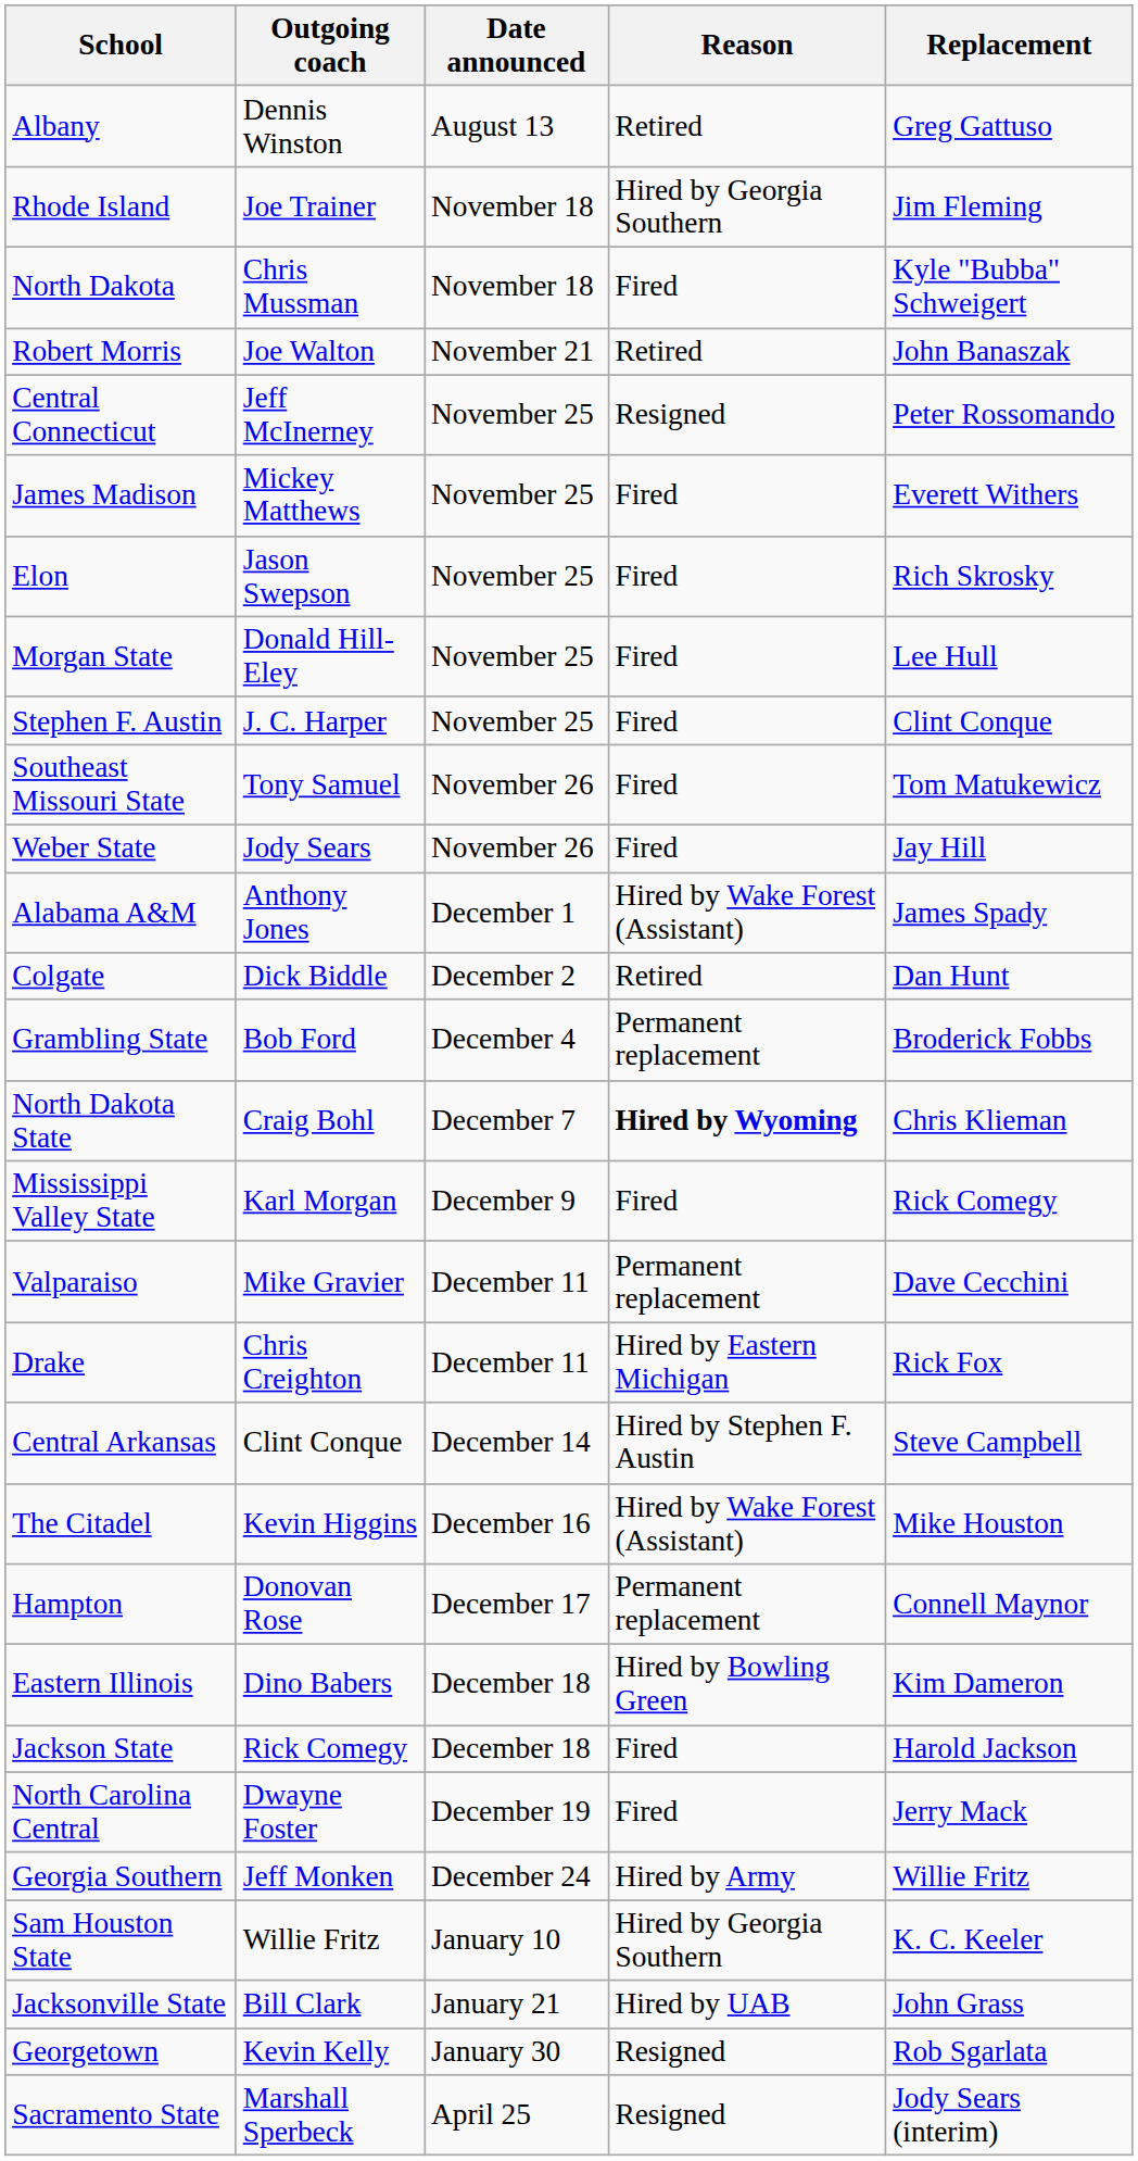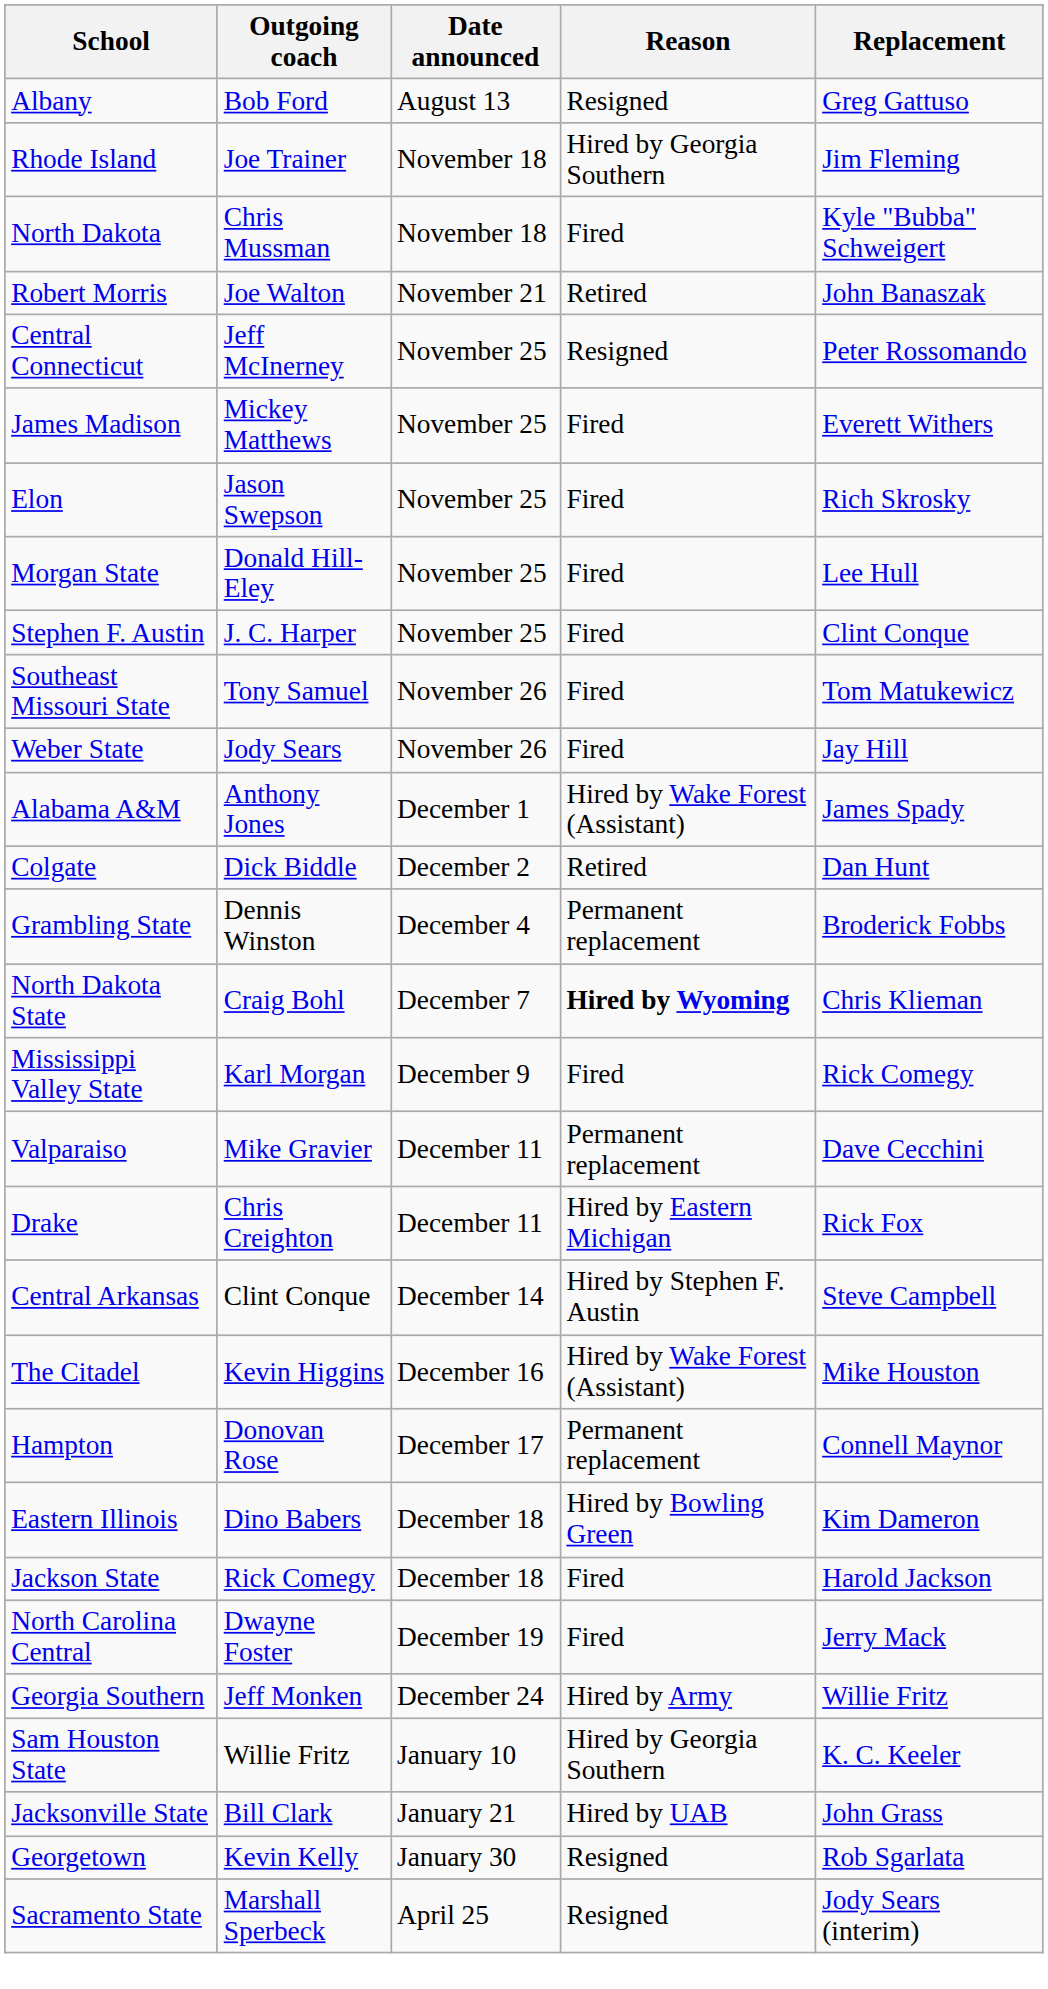 <table class="wikitable">
 <tr>
 <th>School</th>
 <th>Outgoing coach</th>
 <th>Date announced</th>
 <th>Reason</th>
 <th>Replacement</th>
 </tr>
 <tr>
 <td><a href='#'>Albany</a></td>
-<td>Dennis Winston</td>
+<td><a href='#'>Bob Ford</a></td>
 <td>August 13</td>
-<td>Retired</td>
+<td>Resigned</td>
 <td><a href='#'>Greg Gattuso</a></td>
 </tr>
 <tr>
 <td><a href='#'>Rhode Island</a></td>
 <td><a href='#'>Joe Trainer</a></td>
 <td>November 18</td>
 <td>Hired by Georgia Southern</td>
 <td><a href='#'>Jim Fleming</a></td>
 </tr>
 <tr>
 <td><a href='#'>North Dakota</a></td>
 <td><a href='#'>Chris Mussman</a></td>
 <td>November 18</td>
 <td>Fired</td>
 <td><a href='#'>Kyle "Bubba" Schweigert</a></td>
 </tr>
 <tr>
 <td><a href='#'>Robert Morris</a></td>
 <td><a href='#'>Joe Walton</a></td>
 <td>November 21</td>
 <td>Retired</td>
 <td><a href='#'>John Banaszak</a></td>
 </tr>
 <tr>
 <td><a href='#'>Central Connecticut</a></td>
 <td><a href='#'>Jeff McInerney</a></td>
 <td>November 25</td>
 <td>Resigned</td>
 <td><a href='#'>Peter Rossomando</a></td>
 </tr>
 <tr>
 <td><a href='#'>James Madison</a></td>
 <td><a href='#'>Mickey Matthews</a></td>
 <td>November 25</td>
 <td>Fired</td>
 <td><a href='#'>Everett Withers</a></td>
 </tr>
 <tr>
 <td><a href='#'>Elon</a></td>
 <td><a href='#'>Jason Swepson</a></td>
 <td>November 25</td>
 <td>Fired</td>
 <td><a href='#'>Rich Skrosky</a></td>
 </tr>
 <tr>
 <td><a href='#'>Morgan State</a></td>
 <td><a href='#'>Donald Hill-Eley</a></td>
 <td>November 25</td>
 <td>Fired</td>
 <td><a href='#'>Lee Hull</a></td>
 </tr>
 <tr>
 <td><a href='#'>Stephen F. Austin</a></td>
 <td><a href='#'>J. C. Harper</a></td>
 <td>November 25</td>
 <td>Fired</td>
 <td><a href='#'>Clint Conque</a></td>
 </tr>
 <tr>
 <td><a href='#'>Southeast Missouri State</a></td>
 <td><a href='#'>Tony Samuel</a></td>
 <td>November 26</td>
 <td>Fired</td>
 <td><a href='#'>Tom Matukewicz</a></td>
 </tr>
 <tr>
 <td><a href='#'>Weber State</a></td>
 <td><a href='#'>Jody Sears</a></td>
 <td>November 26</td>
 <td>Fired</td>
 <td><a href='#'>Jay Hill</a></td>
 </tr>
 <tr>
 <td><a href='#'>Alabama A&M</a></td>
 <td><a href='#'>Anthony Jones</a></td>
 <td>December 1</td>
 <td>Hired by <a href='#'>Wake Forest</a> (Assistant)</td>
 <td><a href='#'>James Spady</a></td>
 </tr>
 <tr>
 <td><a href='#'>Colgate</a></td>
 <td><a href='#'>Dick Biddle</a></td>
 <td>December 2</td>
 <td>Retired</td>
 <td><a href='#'>Dan Hunt</a></td>
 </tr>
 <tr>
 <td><a href='#'>Grambling State</a></td>
-<td><a href='#'>Bob Ford</a></td>
+<td>Dennis Winston</td>
 <td>December 4</td>
 <td>Permanent replacement</td>
 <td><a href='#'>Broderick Fobbs</a></td>
 </tr>
 <tr>
 <td><a href='#'>North Dakota State</a></td>
 <td><a href='#'>Craig Bohl</a></td>
 <td>December 7</td>
 <td><strong>Hired by <a href='#'>Wyoming</a></strong></td>
 <td><a href='#'>Chris Klieman</a></td>
 </tr>
 <tr>
 <td><a href='#'>Mississippi Valley State</a></td>
 <td><a href='#'>Karl Morgan</a></td>
 <td>December 9</td>
 <td>Fired</td>
 <td><a href='#'>Rick Comegy</a></td>
 </tr>
 <tr>
 <td><a href='#'>Valparaiso</a></td>
 <td><a href='#'>Mike Gravier</a></td>
 <td>December 11</td>
 <td>Permanent replacement</td>
 <td><a href='#'>Dave Cecchini</a></td>
 </tr>
 <tr>
 <td><a href='#'>Drake</a></td>
 <td><a href='#'>Chris Creighton</a></td>
 <td>December 11</td>
 <td>Hired by <a href='#'>Eastern Michigan</a></td>
 <td><a href='#'>Rick Fox</a></td>
 </tr>
 <tr>
 <td><a href='#'>Central Arkansas</a></td>
 <td>Clint Conque</td>
 <td>December 14</td>
 <td>Hired by Stephen F. Austin</td>
 <td><a href='#'>Steve Campbell</a></td>
 </tr>
 <tr>
 <td><a href='#'>The Citadel</a></td>
 <td><a href='#'>Kevin Higgins</a></td>
 <td>December 16</td>
 <td>Hired by <a href='#'>Wake Forest</a> (Assistant)</td>
 <td><a href='#'>Mike Houston</a></td>
 </tr>
 <tr>
 <td><a href='#'>Hampton</a></td>
 <td><a href='#'>Donovan Rose</a></td>
 <td>December 17</td>
 <td>Permanent replacement</td>
 <td><a href='#'>Connell Maynor</a></td>
 </tr>
 <tr>
 <td><a href='#'>Eastern Illinois</a></td>
 <td><a href='#'>Dino Babers</a></td>
 <td>December 18</td>
 <td>Hired by <a href='#'>Bowling Green</a></td>
 <td><a href='#'>Kim Dameron</a></td>
 </tr>
 <tr>
 <td><a href='#'>Jackson State</a></td>
 <td><a href='#'>Rick Comegy</a></td>
 <td>December 18</td>
 <td>Fired</td>
 <td><a href='#'>Harold Jackson</a></td>
 </tr>
 <tr>
 <td><a href='#'>North Carolina Central</a></td>
 <td><a href='#'>Dwayne Foster</a></td>
 <td>December 19</td>
 <td>Fired</td>
 <td><a href='#'>Jerry Mack</a></td>
 </tr>
 <tr>
 <td><a href='#'>Georgia Southern</a></td>
 <td><a href='#'>Jeff Monken</a></td>
 <td>December 24</td>
 <td>Hired by <a href='#'>Army</a></td>
 <td><a href='#'>Willie Fritz</a></td>
 </tr>
 <tr>
 <td><a href='#'>Sam Houston State</a></td>
 <td>Willie Fritz</td>
 <td>January 10</td>
 <td>Hired by Georgia Southern</td>
 <td><a href='#'>K. C. Keeler</a></td>
 </tr>
 <tr>
 <td><a href='#'>Jacksonville State</a></td>
 <td><a href='#'>Bill Clark</a></td>
 <td>January 21</td>
 <td>Hired by <a href='#'>UAB</a></td>
 <td><a href='#'>John Grass</a></td>
 </tr>
 <tr>
 <td><a href='#'>Georgetown</a></td>
 <td><a href='#'>Kevin Kelly</a></td>
 <td>January 30</td>
 <td>Resigned</td>
 <td><a href='#'>Rob Sgarlata</a></td>
 </tr>
 <tr>
 <td><a href='#'>Sacramento State</a></td>
 <td><a href='#'>Marshall Sperbeck</a></td>
 <td>April 25</td>
 <td>Resigned</td>
 <td><a href='#'>Jody Sears</a> (interim)</td>
 </tr>
 </table>
